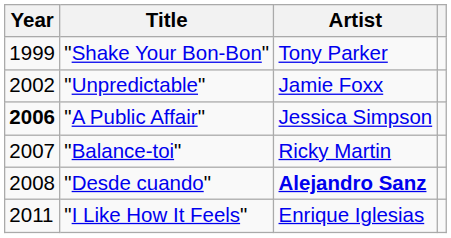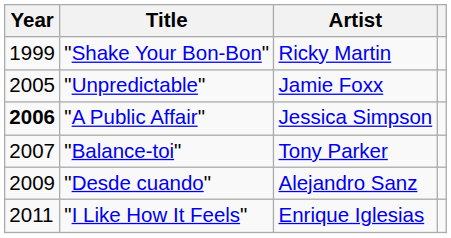 <table class="wikitable sortable">
 <tr>
 <th>Year</th>
 <th>Title</th>
 <th>Artist</th>
 <th class="unsortable"></th>
 </tr>
 <tr>
 <td>1999</td>
 <td>"<a href='#'>Shake Your Bon-Bon</a>"</td>
-<td><a href='#'>Tony Parker</a></td>
+<td><a href='#'>Ricky Martin</a></td>
 <td></td>
 </tr>
 <tr>
-<td>2002</td>
+<td>2005</td>
 <td>"<a href='#'>Unpredictable</a>"</td>
 <td><a href='#'>Jamie Foxx</a></td>
 <td></td>
 </tr>
 <tr>
 <td><strong>2006</strong></td>
 <td>"<a href='#'>A Public Affair</a>"</td>
 <td><a href='#'>Jessica Simpson</a></td>
 <td></td>
 </tr>
 <tr>
 <td>2007</td>
 <td>"<a href='#'>Balance-toi</a>"</td>
-<td><a href='#'>Ricky Martin</a></td>
+<td><a href='#'>Tony Parker</a></td>
 <td></td>
 </tr>
 <tr>
-<td>2008</td>
+<td>2009</td>
 <td>"<a href='#'>Desde cuando</a>"</td>
-<td><strong><a href='#'>Alejandro Sanz</a></strong></td>
+<td><a href='#'>Alejandro Sanz</a></td>
 <td></td>
 </tr>
 <tr>
 <td>2011</td>
 <td>"<a href='#'>I Like How It Feels</a>"</td>
 <td><a href='#'>Enrique Iglesias</a></td>
 <td></td>
 </tr>
 </table>
